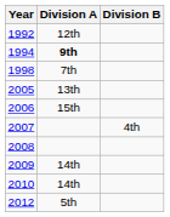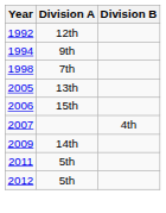 <table class="wikitable" style="text-align:center">
 <tr>
 <th>Year</th>
 <th>Division A</th>
 <th>Division B</th>
 </tr>
 <tr>
 <td><a href='#'>1992</a></td>
 <td>12th</td>
 <td></td>
 </tr>
 <tr>
 <td><a href='#'>1994</a></td>
-<td><strong>9th</strong></td>
+<td>9th</td>
 <td></td>
 </tr>
 <tr>
 <td><a href='#'>1998</a></td>
 <td>7th</td>
 <td></td>
 </tr>
 <tr>
 <td><a href='#'>2005</a></td>
 <td>13th</td>
 <td></td>
 </tr>
 <tr>
 <td><a href='#'>2006</a></td>
 <td>15th</td>
 <td></td>
 </tr>
 <tr>
 <td><a href='#'>2007</a></td>
 <td></td>
 <td>4th</td>
 </tr>
 <tr>
-<td><a href='#'>2008</a></td>
-<td></td>
-<td></td>
-</tr>
-<tr>
 <td><a href='#'>2009</a></td>
 <td>14th</td>
 <td></td>
 </tr>
 <tr>
-<td><a href='#'>2010</a></td>
-<td>14th</td>
+<td><a href='#'>2011</a></td>
+<td>5th</td>
 <td></td>
 </tr>
 <tr>
 <td><a href='#'>2012</a></td>
 <td>5th</td>
 <td></td>
 </tr>
 </table>
